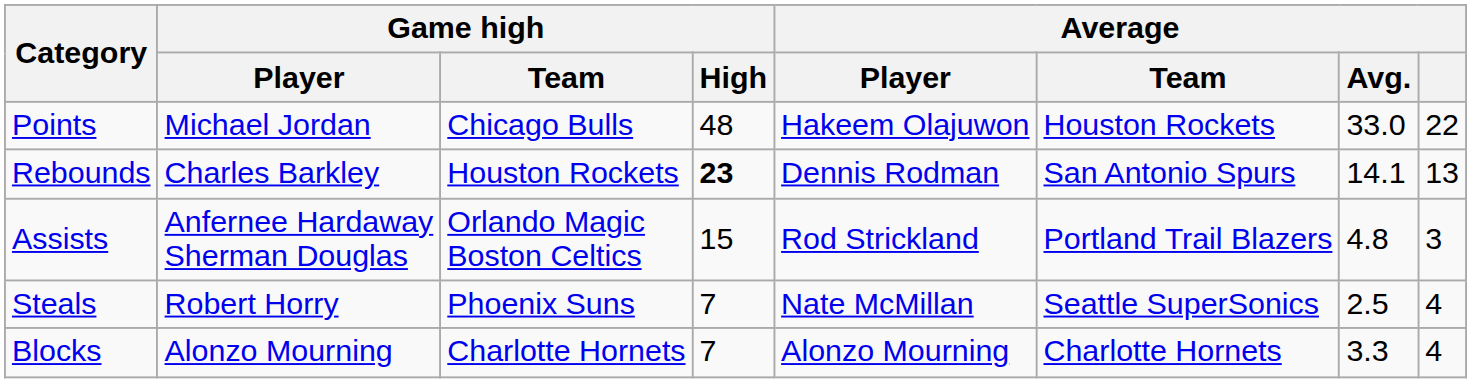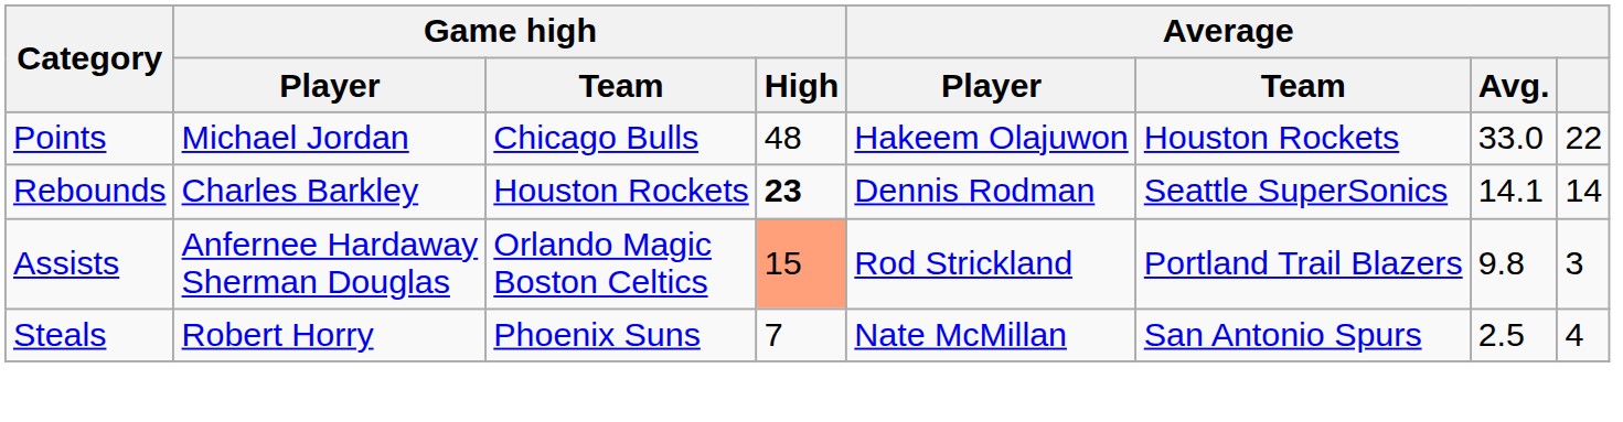 <table class=wikitable style="text-align:left;">
 <tr>
 <th rowspan=2>Category</th>
 <th colspan=3>Game high</th>
 <th colspan=4>Average</th>
 </tr>
 <tr>
 <th>Player</th>
 <th>Team</th>
 <th>High</th>
 <th>Player</th>
 <th>Team</th>
 <th>Avg.</th>
 <th></th>
 </tr>
 <tr>
 <td><a href='#'>Points</a></td>
 <td><a href='#'>Michael Jordan</a></td>
 <td><a href='#'>Chicago Bulls</a></td>
 <td>48</td>
 <td><a href='#'>Hakeem Olajuwon</a></td>
 <td><a href='#'>Houston Rockets</a></td>
 <td>33.0</td>
 <td>22</td>
 </tr>
 <tr>
 <td><a href='#'>Rebounds</a></td>
 <td><a href='#'>Charles Barkley</a></td>
 <td><a href='#'>Houston Rockets</a></td>
 <td><strong>23</strong></td>
 <td><a href='#'>Dennis Rodman</a></td>
-<td><a href='#'>San Antonio Spurs</a></td>
+<td><a href='#'>Seattle SuperSonics</a></td>
 <td>14.1</td>
-<td>13</td>
+<td>14</td>
 </tr>
 <tr>
 <td><a href='#'>Assists</a></td>
 <td><a href='#'>Anfernee Hardaway</a><br><a href='#'>Sherman Douglas</a></td>
 <td><a href='#'>Orlando Magic</a><br><a href='#'>Boston Celtics</a></td>
-<td>15</td>
+<td style="background: lightsalmon;">15</td>
 <td><a href='#'>Rod Strickland</a></td>
 <td><a href='#'>Portland Trail Blazers</a></td>
-<td>4.8</td>
+<td>9.8</td>
 <td>3</td>
 </tr>
 <tr>
 <td><a href='#'>Steals</a></td>
 <td><a href='#'>Robert Horry</a></td>
 <td><a href='#'>Phoenix Suns</a></td>
 <td>7</td>
 <td><a href='#'>Nate McMillan</a></td>
-<td><a href='#'>Seattle SuperSonics</a></td>
+<td><a href='#'>San Antonio Spurs</a></td>
 <td>2.5</td>
 <td>4</td>
 </tr>
-<tr>
-<td><a href='#'>Blocks</a></td>
-<td><a href='#'>Alonzo Mourning</a></td>
-<td><a href='#'>Charlotte Hornets</a></td>
-<td>7</td>
-<td><a href='#'>Alonzo Mourning</a></td>
-<td><a href='#'>Charlotte Hornets</a></td>
-<td>3.3</td>
-<td>4</td>
-</tr>
 </table>
